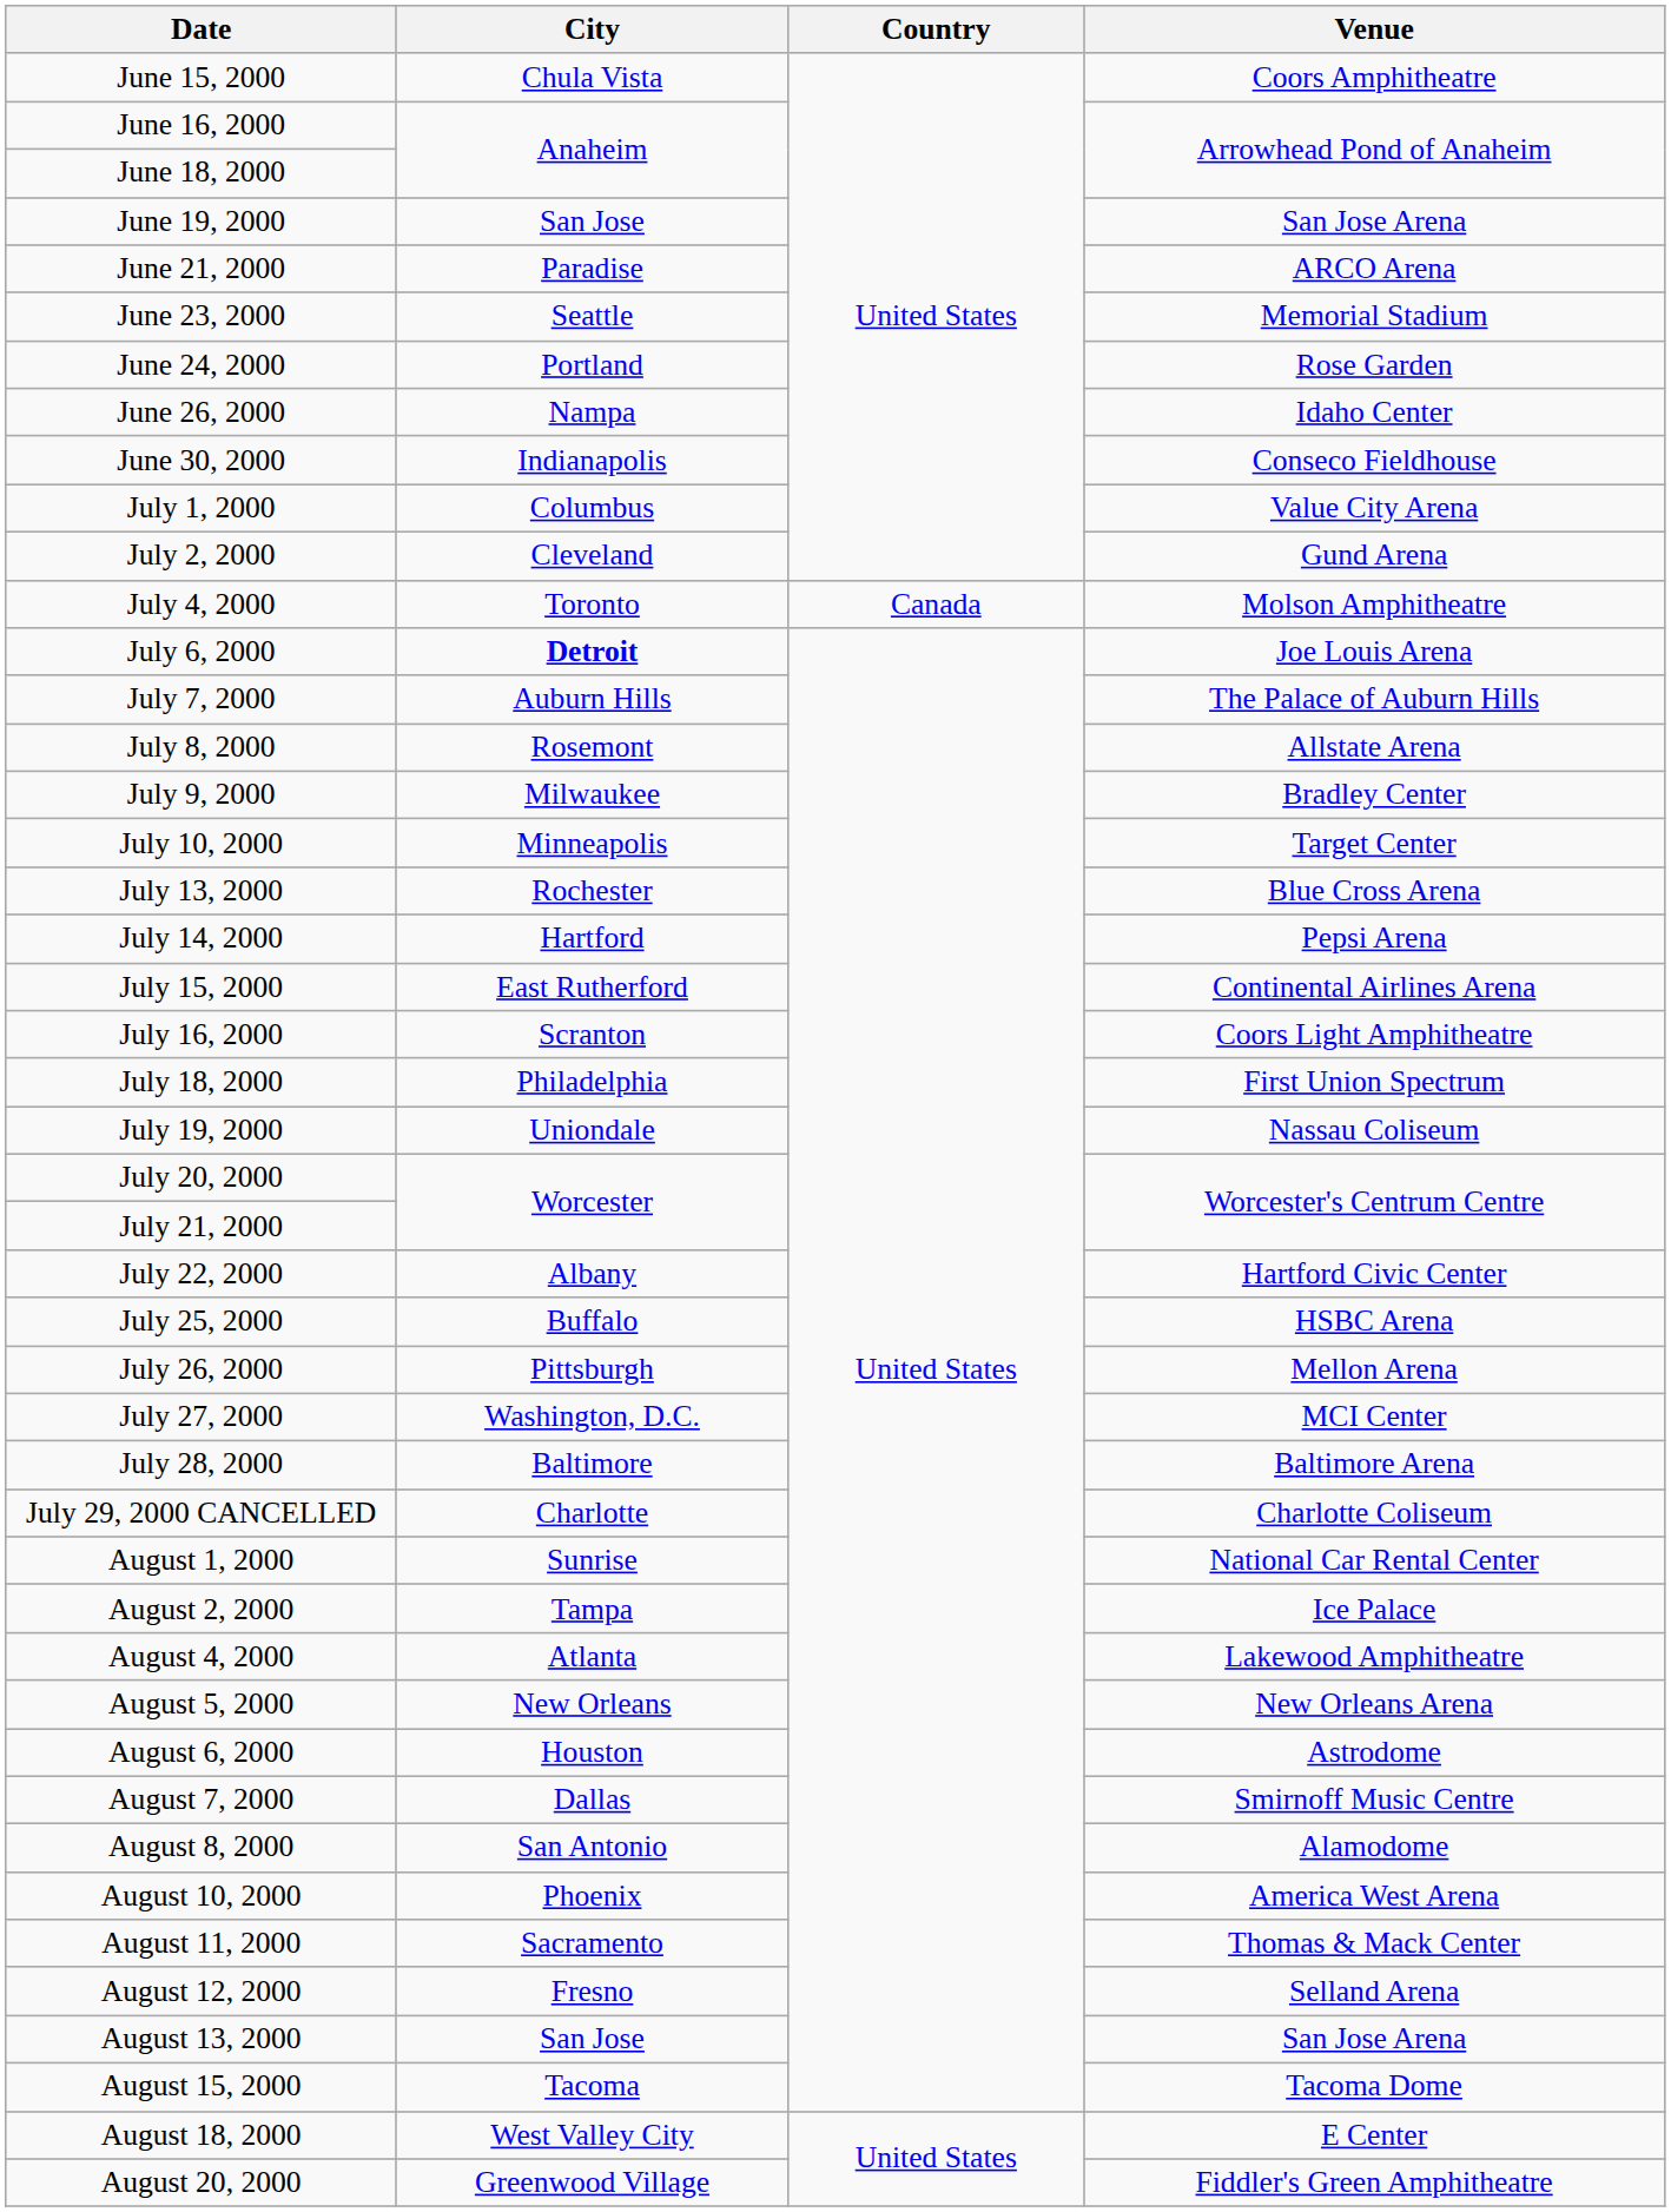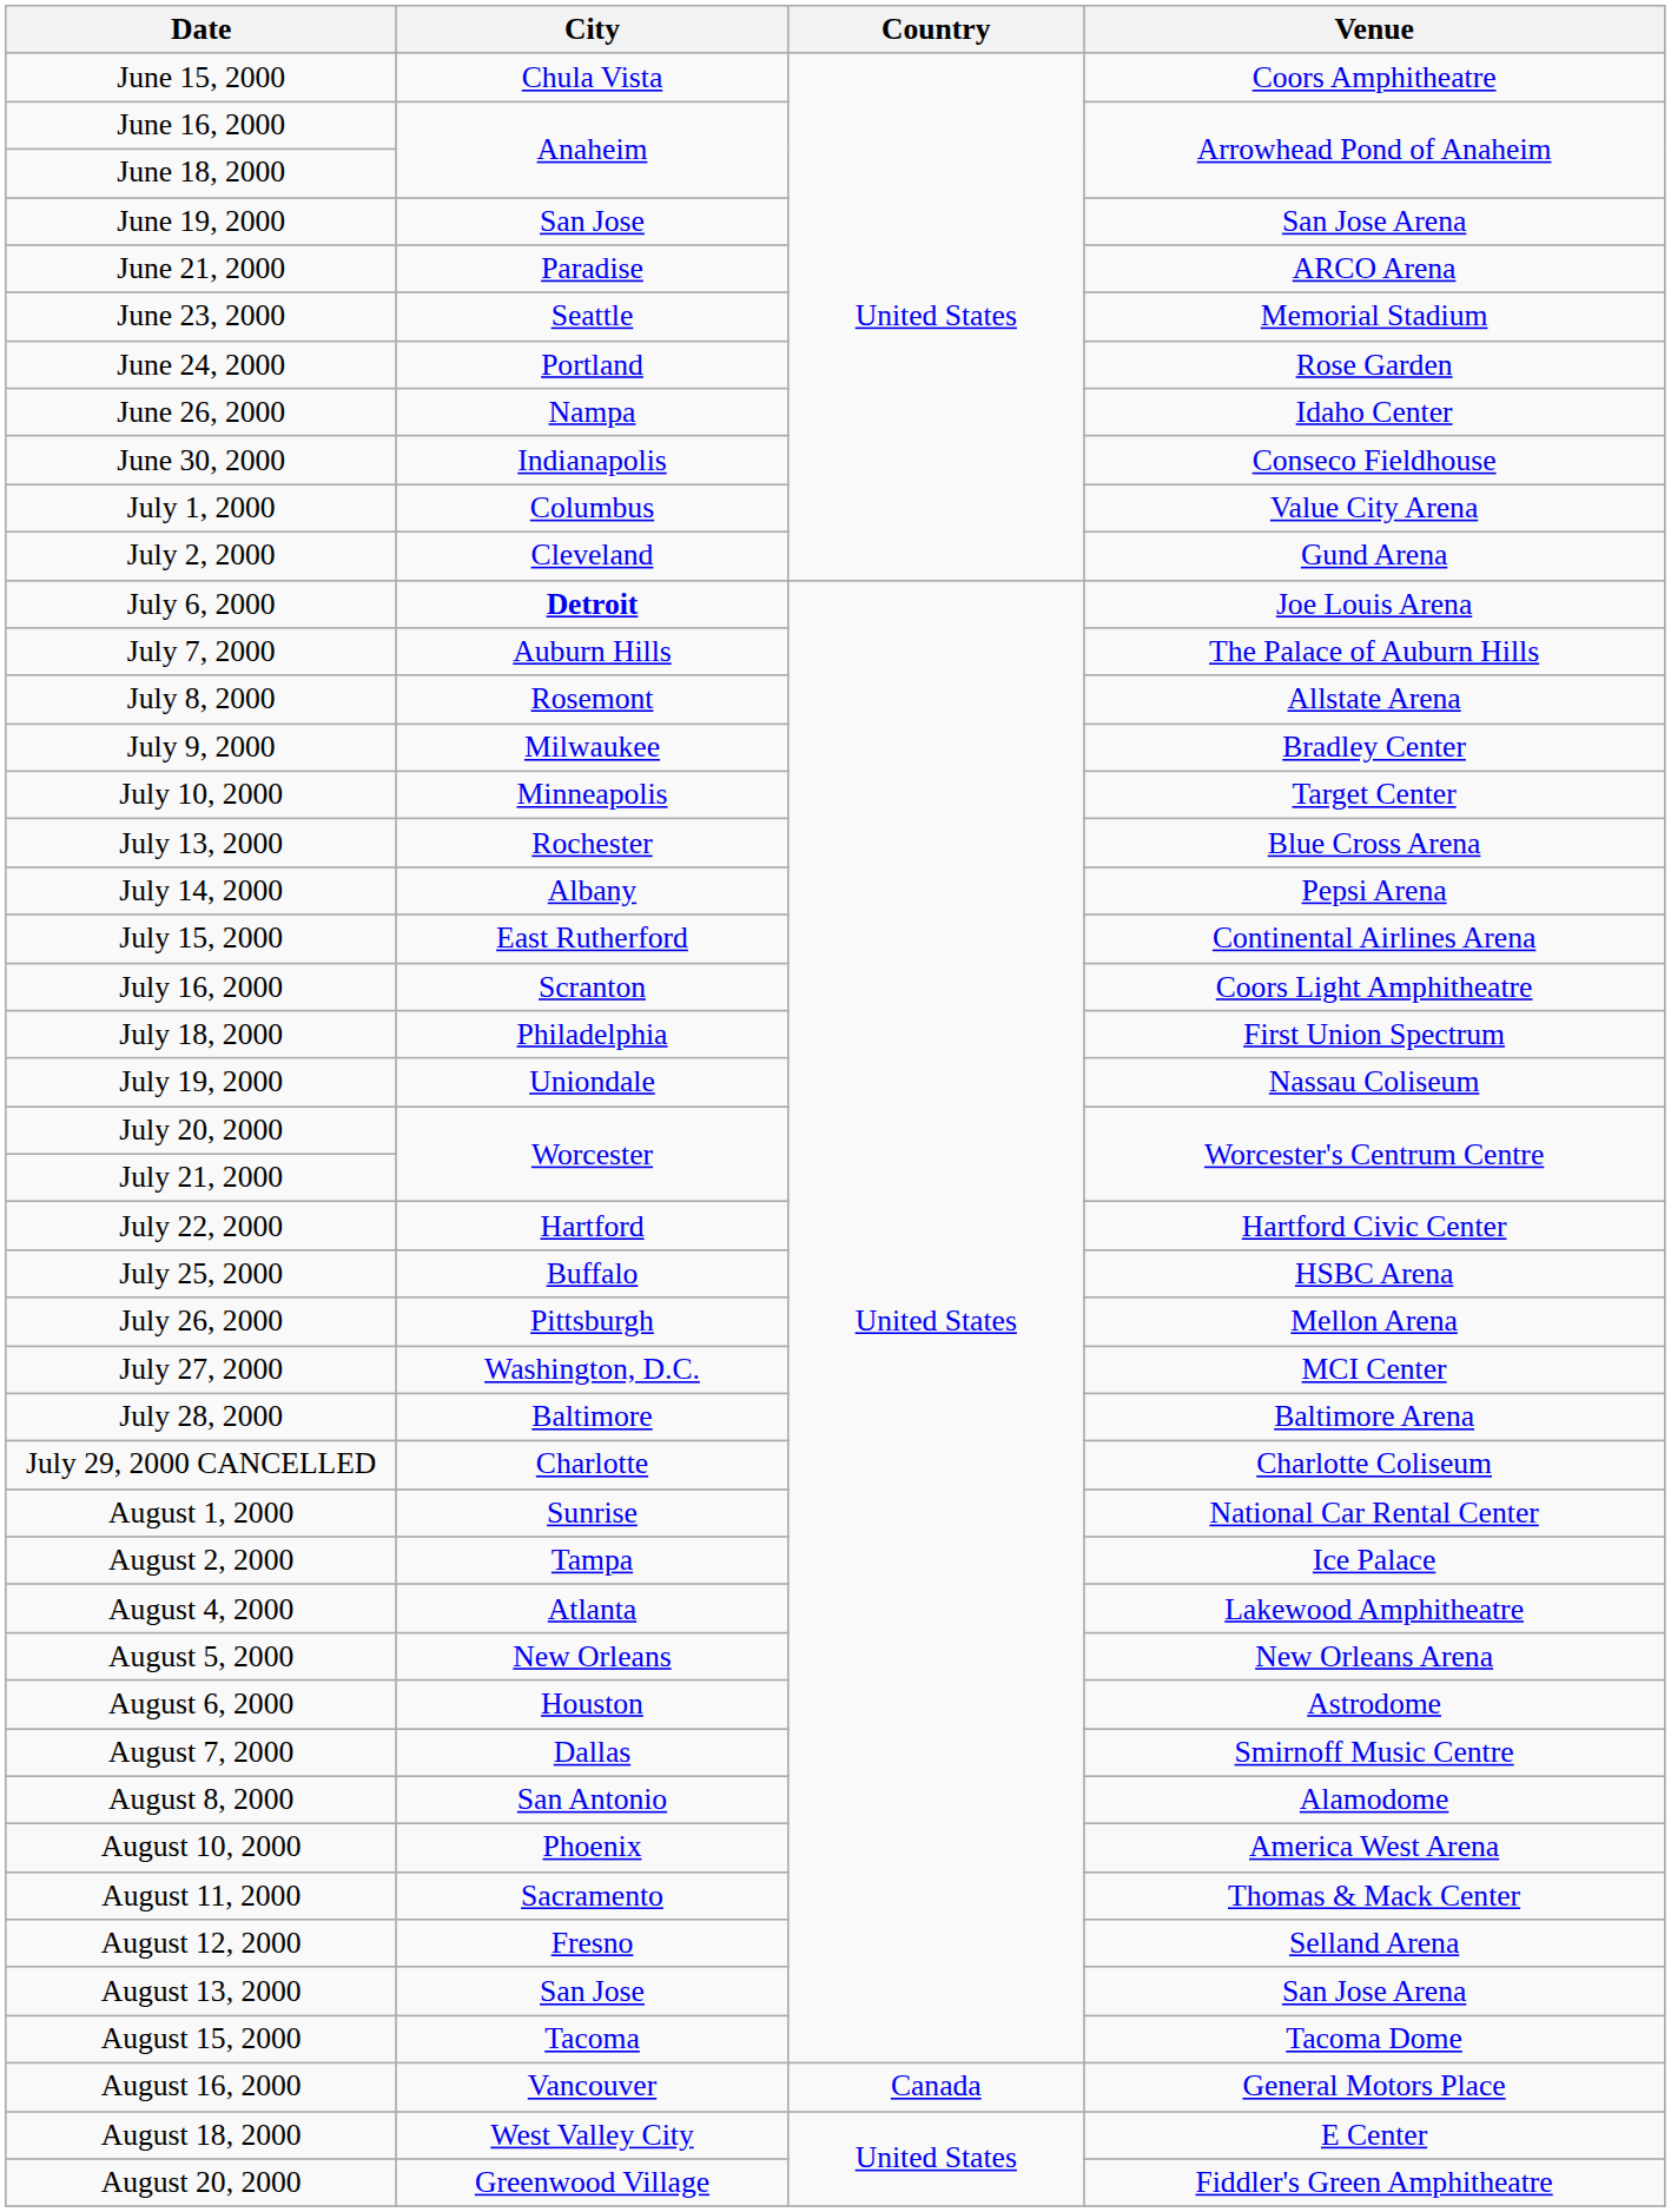 <table class="wikitable" style="text-align:center;">
 <tr>
 <th width="200">Date</th>
 <th width="200">City</th>
 <th width="150">Country</th>
 <th width="300">Venue</th>
 </tr>
 <tr>
 <td>June 15, 2000</td>
 <td><a href='#'>Chula Vista</a></td>
 <td rowspan="11"><a href='#'>United States</a></td>
 <td><a href='#'>Coors Amphitheatre</a></td>
 </tr>
 <tr June 15, 2001 Herning, Denmark – Op i den her!>
 <td>June 16, 2000</td>
 <td rowspan="2"><a href='#'>Anaheim</a></td>
 <td rowspan="2"><a href='#'>Arrowhead Pond of Anaheim</a></td>
 </tr>
 <tr>
 <td>June 18, 2000</td>
 </tr>
 <tr>
 <td>June 19, 2000</td>
 <td><a href='#'>San Jose</a></td>
 <td><a href='#'>San Jose Arena</a></td>
 </tr>
 <tr>
 <td>June 21, 2000</td>
 <td><a href='#'>Paradise</a></td>
 <td><a href='#'>ARCO Arena</a></td>
 </tr>
 <tr>
 <td>June 23, 2000</td>
 <td><a href='#'>Seattle</a></td>
 <td><a href='#'>Memorial Stadium</a></td>
 </tr>
 <tr>
 <td>June 24, 2000</td>
 <td><a href='#'>Portland</a></td>
 <td><a href='#'>Rose Garden</a></td>
 </tr>
 <tr>
 <td>June 26, 2000</td>
 <td><a href='#'>Nampa</a></td>
 <td><a href='#'>Idaho Center</a></td>
 </tr>
 <tr>
 <td>June 30, 2000</td>
 <td><a href='#'>Indianapolis</a></td>
 <td><a href='#'>Conseco Fieldhouse</a></td>
 </tr>
 <tr>
 <td>July 1, 2000</td>
 <td><a href='#'>Columbus</a></td>
 <td><a href='#'>Value City Arena</a></td>
 </tr>
 <tr>
 <td>July 2, 2000</td>
 <td><a href='#'>Cleveland</a></td>
 <td><a href='#'>Gund Arena</a></td>
 </tr>
 <tr>
-<td>July 4, 2000</td>
-<td><a href='#'>Toronto</a></td>
-<td><a href='#'>Canada</a></td>
-<td><a href='#'>Molson Amphitheatre</a></td>
-</tr>
-<tr>
 <td>July 6, 2000</td>
 <td><strong><a href='#'>Detroit</a></strong></td>
 <td rowspan="31"><a href='#'>United States</a></td>
 <td><a href='#'>Joe Louis Arena</a></td>
 </tr>
 <tr>
 <td>July 7, 2000</td>
 <td><a href='#'>Auburn Hills</a></td>
 <td><a href='#'>The Palace of Auburn Hills</a></td>
 </tr>
 <tr>
 <td>July 8, 2000</td>
 <td><a href='#'>Rosemont</a></td>
 <td><a href='#'>Allstate Arena</a></td>
 </tr>
 <tr>
 <td>July 9, 2000</td>
 <td><a href='#'>Milwaukee</a></td>
 <td><a href='#'>Bradley Center</a></td>
 </tr>
 <tr>
 <td>July 10, 2000</td>
 <td><a href='#'>Minneapolis</a></td>
 <td><a href='#'>Target Center</a></td>
 </tr>
 <tr>
 <td>July 13, 2000</td>
 <td><a href='#'>Rochester</a></td>
 <td><a href='#'>Blue Cross Arena</a></td>
 </tr>
 <tr>
 <td>July 14, 2000</td>
-<td><a href='#'>Hartford</a></td>
+<td><a href='#'>Albany</a></td>
 <td><a href='#'>Pepsi Arena</a></td>
 </tr>
 <tr>
 <td>July 15, 2000</td>
 <td><a href='#'>East Rutherford</a></td>
 <td><a href='#'>Continental Airlines Arena</a></td>
 </tr>
 <tr>
 <td>July 16, 2000</td>
 <td><a href='#'>Scranton</a></td>
 <td><a href='#'>Coors Light Amphitheatre</a></td>
 </tr>
 <tr>
 <td>July 18, 2000</td>
 <td><a href='#'>Philadelphia</a></td>
 <td><a href='#'>First Union Spectrum</a></td>
 </tr>
 <tr>
 <td>July 19, 2000</td>
 <td><a href='#'>Uniondale</a></td>
 <td><a href='#'>Nassau Coliseum</a></td>
 </tr>
 <tr>
 <td>July 20, 2000</td>
 <td rowspan="2"><a href='#'>Worcester</a></td>
 <td rowspan="2"><a href='#'>Worcester's Centrum Centre</a></td>
 </tr>
 <tr>
 <td>July 21, 2000</td>
 </tr>
 <tr>
 <td>July 22, 2000</td>
-<td><a href='#'>Albany</a></td>
+<td><a href='#'>Hartford</a></td>
 <td><a href='#'>Hartford Civic Center</a></td>
 </tr>
 <tr>
 <td>July 25, 2000</td>
 <td><a href='#'>Buffalo</a></td>
 <td><a href='#'>HSBC Arena</a></td>
 </tr>
 <tr>
 <td>July 26, 2000</td>
 <td><a href='#'>Pittsburgh</a></td>
 <td><a href='#'>Mellon Arena</a></td>
 </tr>
 <tr>
 <td>July 27, 2000</td>
 <td><a href='#'>Washington, D.C.</a></td>
 <td><a href='#'>MCI Center</a></td>
 </tr>
 <tr>
 <td>July 28, 2000 </td>
 <td><a href='#'>Baltimore</a></td>
 <td><a href='#'>Baltimore Arena</a></td>
 </tr>
 <tr>
 <td>July 29, 2000 CANCELLED</td>
 <td><a href='#'>Charlotte</a></td>
 <td><a href='#'>Charlotte Coliseum</a></td>
 </tr>
 <tr>
 <td>August 1, 2000</td>
 <td><a href='#'>Sunrise</a></td>
 <td><a href='#'>National Car Rental Center</a></td>
 </tr>
 <tr>
 <td>August 2, 2000</td>
 <td><a href='#'>Tampa</a></td>
 <td><a href='#'>Ice Palace</a></td>
 </tr>
 <tr>
 <td>August 4, 2000</td>
 <td><a href='#'>Atlanta</a></td>
 <td><a href='#'>Lakewood Amphitheatre</a></td>
 </tr>
 <tr>
 <td>August 5, 2000</td>
 <td><a href='#'>New Orleans</a></td>
 <td><a href='#'>New Orleans Arena</a></td>
 </tr>
 <tr>
 <td>August 6, 2000</td>
 <td><a href='#'>Houston</a></td>
 <td><a href='#'>Astrodome</a></td>
 </tr>
 <tr>
 <td>August 7, 2000</td>
 <td><a href='#'>Dallas</a></td>
 <td><a href='#'>Smirnoff Music Centre</a></td>
 </tr>
 <tr>
 <td>August 8, 2000</td>
 <td><a href='#'>San Antonio</a></td>
 <td><a href='#'>Alamodome</a></td>
 </tr>
 <tr>
 <td>August 10, 2000</td>
 <td><a href='#'>Phoenix</a></td>
 <td><a href='#'>America West Arena</a></td>
 </tr>
 <tr>
 <td>August 11, 2000</td>
 <td><a href='#'>Sacramento</a></td>
 <td><a href='#'>Thomas & Mack Center</a></td>
 </tr>
 <tr>
 <td>August 12, 2000</td>
 <td><a href='#'>Fresno</a></td>
 <td><a href='#'>Selland Arena</a></td>
 </tr>
 <tr>
 <td>August 13, 2000</td>
 <td><a href='#'>San Jose</a></td>
 <td><a href='#'>San Jose Arena</a></td>
 </tr>
 <tr>
 <td>August 15, 2000</td>
 <td><a href='#'>Tacoma</a></td>
 <td><a href='#'>Tacoma Dome</a></td>
 </tr>
 <tr>
+<td>August 16, 2000</td>
+<td><a href='#'>Vancouver</a></td>
+<td><a href='#'>Canada</a></td>
+<td><a href='#'>General Motors Place</a></td>
+</tr>
+<tr>
 <td>August 18, 2000</td>
 <td><a href='#'>West Valley City</a></td>
 <td rowspan="2"><a href='#'>United States</a></td>
 <td><a href='#'>E Center</a></td>
 </tr>
 <tr>
 <td>August 20, 2000</td>
 <td><a href='#'>Greenwood Village</a></td>
 <td><a href='#'>Fiddler's Green Amphitheatre</a></td>
 </tr>
 </table>
